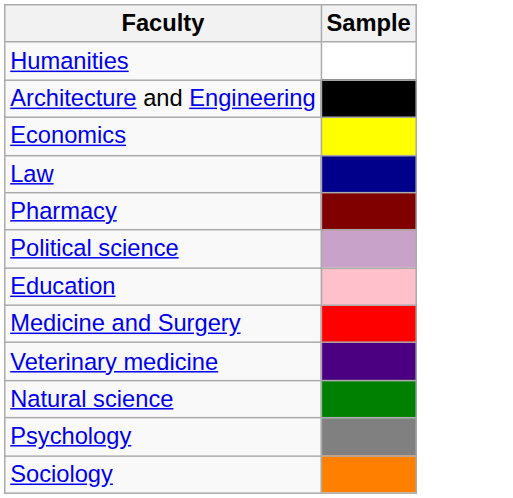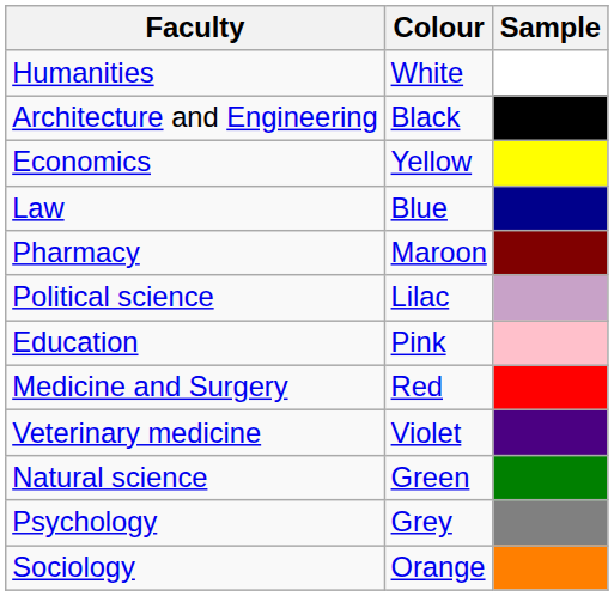 <table class="wikitable">
 <tr>
 <th>Faculty</th>
+<th>Colour</th>
 <th>Sample</th>
 </tr>
 <tr>
 <td><a href='#'>Humanities</a></td>
+<td><a href='#'>White</a></td>
 <td style="background:white;"></td>
 </tr>
 <tr>
 <td><a href='#'>Architecture</a> and <a href='#'>Engineering</a></td>
+<td><a href='#'>Black</a></td>
 <td style="background:black;"></td>
 </tr>
 <tr>
 <td><a href='#'>Economics</a></td>
+<td><a href='#'>Yellow</a></td>
 <td style="background:yellow;"></td>
 </tr>
 <tr>
 <td><a href='#'>Law</a></td>
+<td><a href='#'>Blue</a></td>
 <td style="background:darkblue;"></td>
 </tr>
 <tr>
 <td><a href='#'>Pharmacy</a></td>
+<td><a href='#'>Maroon</a></td>
 <td style="background:maroon;"></td>
 </tr>
 <tr>
 <td><a href='#'>Political science</a></td>
+<td><a href='#'>Lilac</a></td>
 <td style="background:#C8A2C8;"></td>
 </tr>
 <tr>
 <td><a href='#'>Education</a></td>
+<td><a href='#'>Pink</a></td>
 <td style="background:pink;"></td>
 </tr>
 <tr>
 <td><a href='#'>Medicine and Surgery</a></td>
+<td><a href='#'>Red</a></td>
 <td style="background:red;"></td>
 </tr>
 <tr>
 <td><a href='#'>Veterinary medicine</a></td>
+<td><a href='#'>Violet</a></td>
 <td style="background:indigo;"></td>
 </tr>
 <tr>
 <td><a href='#'>Natural science</a></td>
+<td><a href='#'>Green</a></td>
 <td style="background:green;"></td>
 </tr>
 <tr>
 <td><a href='#'>Psychology</a></td>
+<td><a href='#'>Grey</a></td>
 <td style="background:gray;"></td>
 </tr>
 <tr>
 <td><a href='#'>Sociology</a></td>
+<td><a href='#'>Orange</a></td>
 <td style="background:#ff7f00;"></td>
 </tr>
 </table>
